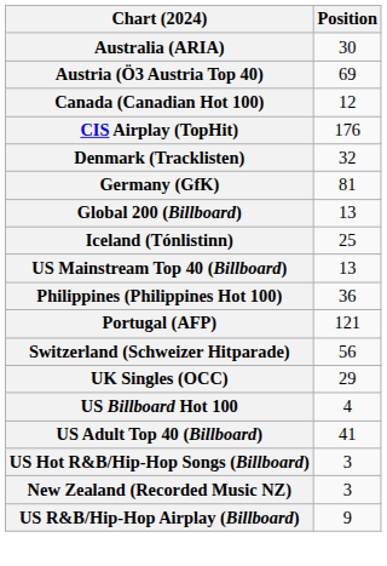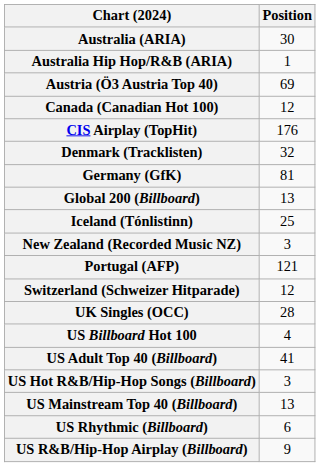 <table class="wikitable sortable plainrowheaders" style="text-align:center">
 <tr>
 <th scope="col">Chart (2024)</th>
 <th scope="col">Position</th>
 </tr>
 <tr>
 <th scope="row">Australia (ARIA)</th>
 <td>30</td>
+</tr>
+<tr>
+<th scope="row">Australia Hip Hop/R&B (ARIA)</th>
+<td>1</td>
 </tr>
 <tr>
 <th scope="row">Austria (Ö3 Austria Top 40)</th>
 <td>69</td>
 </tr>
 <tr>
 <th scope="row">Canada (Canadian Hot 100)</th>
 <td>12</td>
 </tr>
 <tr>
 <th scope="row"><a href='#'>CIS</a> Airplay (TopHit)</th>
 <td>176</td>
 </tr>
 <tr>
 <th scope="row">Denmark (Tracklisten)</th>
 <td>32</td>
 </tr>
 <tr>
 <th scope="row">Germany (GfK)</th>
 <td>81</td>
 </tr>
 <tr>
 <th scope="row">Global 200 (<em>Billboard</em>)</th>
 <td>13</td>
 </tr>
 <tr>
 <th scope="row">Iceland (Tónlistinn)</th>
 <td>25</td>
 </tr>
 <tr>
-<th scope="row">US Mainstream Top 40 (<em>Billboard</em>)</th>
-<td>13</td>
-</tr>
-<tr>
-<th scope="row">Philippines (Philippines Hot 100)</th>
-<td>36</td>
+<th scope="row">New Zealand (Recorded Music NZ)</th>
+<td>3</td>
 </tr>
 <tr>
 <th scope="row">Portugal (AFP)</th>
 <td>121</td>
 </tr>
 <tr>
 <th scope="row">Switzerland (Schweizer Hitparade)</th>
-<td>56</td>
+<td>12</td>
 </tr>
 <tr>
 <th scope="row">UK Singles (OCC)</th>
-<td>29</td>
+<td>28</td>
 </tr>
 <tr>
 <th scope="row">US <em>Billboard</em> Hot 100</th>
 <td>4</td>
 </tr>
 <tr>
 <th scope="row">US Adult Top 40 (<em>Billboard</em>)</th>
 <td>41</td>
 </tr>
 <tr>
 <th scope="row">US Hot R&B/Hip-Hop Songs (<em>Billboard</em>)</th>
 <td>3</td>
 </tr>
 <tr>
-<th scope="row">New Zealand (Recorded Music NZ)</th>
-<td>3</td>
+<th scope="row">US Mainstream Top 40 (<em>Billboard</em>)</th>
+<td>13</td>
+</tr>
+<tr>
+<th scope="row">US Rhythmic (<em>Billboard</em>)</th>
+<td>6</td>
 </tr>
 <tr>
 <th scope="row">US R&B/Hip-Hop Airplay (<em>Billboard</em>)</th>
 <td>9</td>
 </tr>
 </table>
